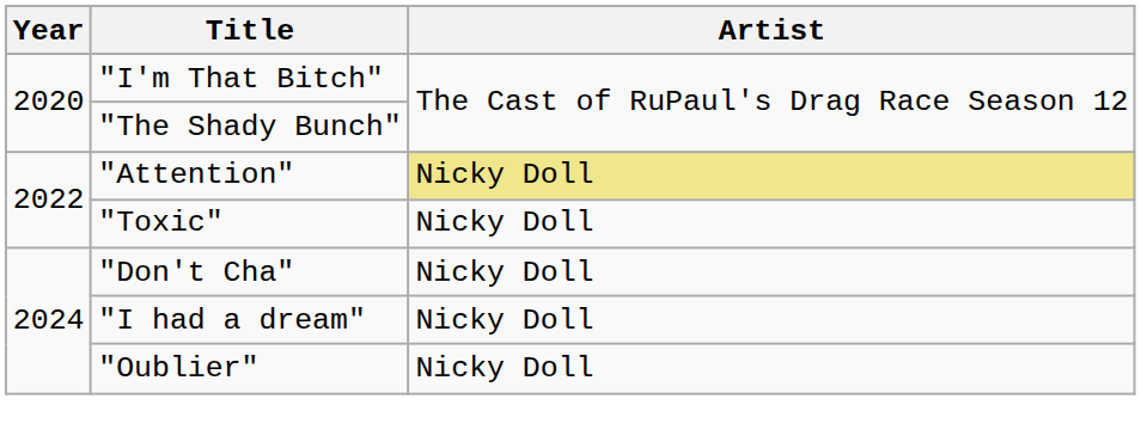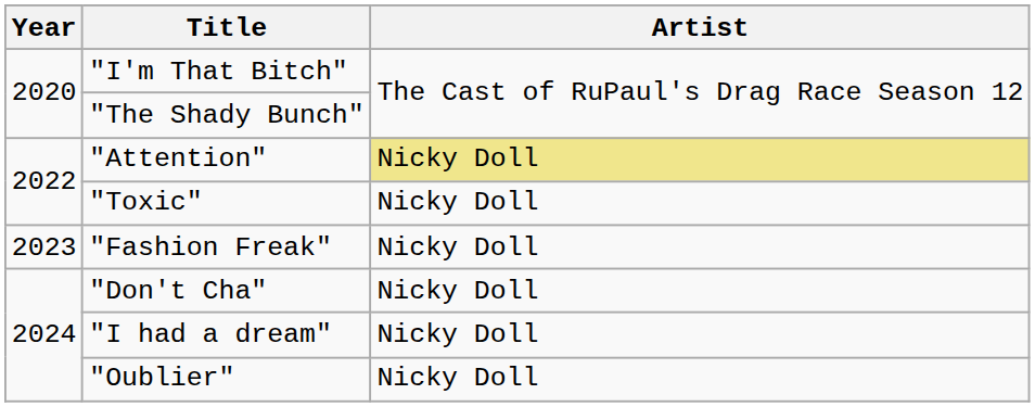 <table class="wikitable">
 <tr>
 <th>Year</th>
 <th>Title</th>
 <th>Artist</th>
 </tr>
 <tr>
 <td rowspan="2">2020</td>
 <td>"I'm That Bitch"</td>
 <td rowspan="2">The Cast of RuPaul's Drag Race Season 12</td>
 </tr>
 <tr>
 <td>"The Shady Bunch"</td>
 </tr>
 <tr>
 <td rowspan="2">2022</td>
 <td>"Attention"</td>
 <td style="background: khaki;">Nicky Doll</td>
 </tr>
 <tr>
 <td>"Toxic"</td>
 <td>Nicky Doll</td>
 </tr>
 <tr>
+<td>2023</td>
+<td>"Fashion Freak"</td>
+<td>Nicky Doll</td>
+</tr>
+<tr>
 <td rowspan="3">2024</td>
 <td>"Don't Cha"</td>
 <td>Nicky Doll</td>
 </tr>
 <tr>
 <td>"I had a dream"</td>
 <td>Nicky Doll</td>
 </tr>
 <tr>
 <td>"Oublier"</td>
 <td>Nicky Doll</td>
 </tr>
 </table>
